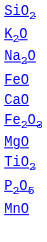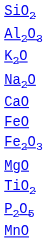 <table>
 <tr>
 <td><a href='#'>SiO<sub>2</sub></a></td>
+<td></td>
+</tr>
+<tr>
+<td><a href='#'>Al<sub>2</sub>O<sub>3</sub></a></td>
 <td></td>
 </tr>
 <tr>
 <td><a href='#'>K<sub>2</sub>O</a></td>
 <td></td>
 </tr>
 <tr>
 <td><a href='#'>Na<sub>2</sub>O</a></td>
 <td></td>
 </tr>
 <tr>
-<td><a href='#'>FeO</a></td>
+<td><a href='#'>CaO</a></td>
 <td></td>
 </tr>
 <tr>
-<td><a href='#'>CaO</a></td>
+<td><a href='#'>FeO</a></td>
 <td></td>
 </tr>
 <tr>
 <td><a href='#'>Fe<sub>2</sub>O<sub>3</sub></a></td>
 <td></td>
 </tr>
 <tr>
 <td><a href='#'>MgO</a></td>
 <td></td>
 </tr>
 <tr>
 <td><a href='#'>TiO<sub>2</sub></a></td>
 <td></td>
 </tr>
 <tr>
 <td><a href='#'>P<sub>2</sub>O<sub>5</sub></a></td>
 <td></td>
 </tr>
 <tr>
 <td><a href='#'>MnO</a></td>
 <td></td>
 </tr>
 </table>
